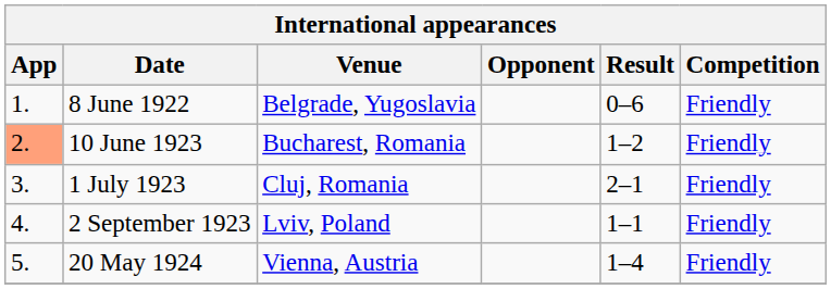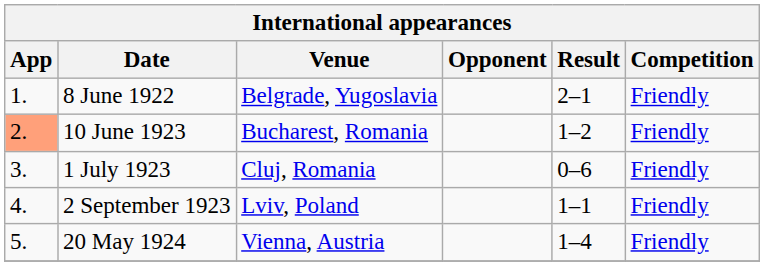 <table class="wikitable">
 <tr>
 <th colspan="7"><strong>International appearances</strong></th>
 </tr>
 <tr>
 <th>App</th>
 <th>Date</th>
 <th>Venue</th>
 <th>Opponent</th>
 <th>Result</th>
 <th>Competition</th>
 </tr>
 <tr>
 <td>1.</td>
 <td>8 June 1922</td>
 <td><a href='#'>Belgrade</a>, <a href='#'>Yugoslavia</a></td>
 <td></td>
-<td>0–6</td>
+<td>2–1</td>
 <td><a href='#'>Friendly</a></td>
 </tr>
 <tr>
 <td style="background: lightsalmon;">2.</td>
 <td>10 June 1923</td>
 <td><a href='#'>Bucharest</a>, <a href='#'>Romania</a></td>
 <td></td>
 <td>1–2</td>
 <td><a href='#'>Friendly</a></td>
 </tr>
 <tr>
 <td>3.</td>
 <td>1 July 1923</td>
 <td><a href='#'>Cluj</a>, <a href='#'>Romania</a></td>
 <td></td>
-<td>2–1</td>
+<td>0–6</td>
 <td><a href='#'>Friendly</a></td>
 </tr>
 <tr>
 <td>4.</td>
 <td>2 September 1923</td>
 <td><a href='#'>Lviv</a>, <a href='#'>Poland</a></td>
 <td></td>
 <td>1–1</td>
 <td><a href='#'>Friendly</a></td>
 </tr>
 <tr>
 <td>5.</td>
 <td>20 May 1924</td>
 <td><a href='#'>Vienna</a>, <a href='#'>Austria</a></td>
 <td></td>
 <td>1–4</td>
 <td><a href='#'>Friendly</a></td>
 </tr>
 <tr>
 </tr>
 </table>
